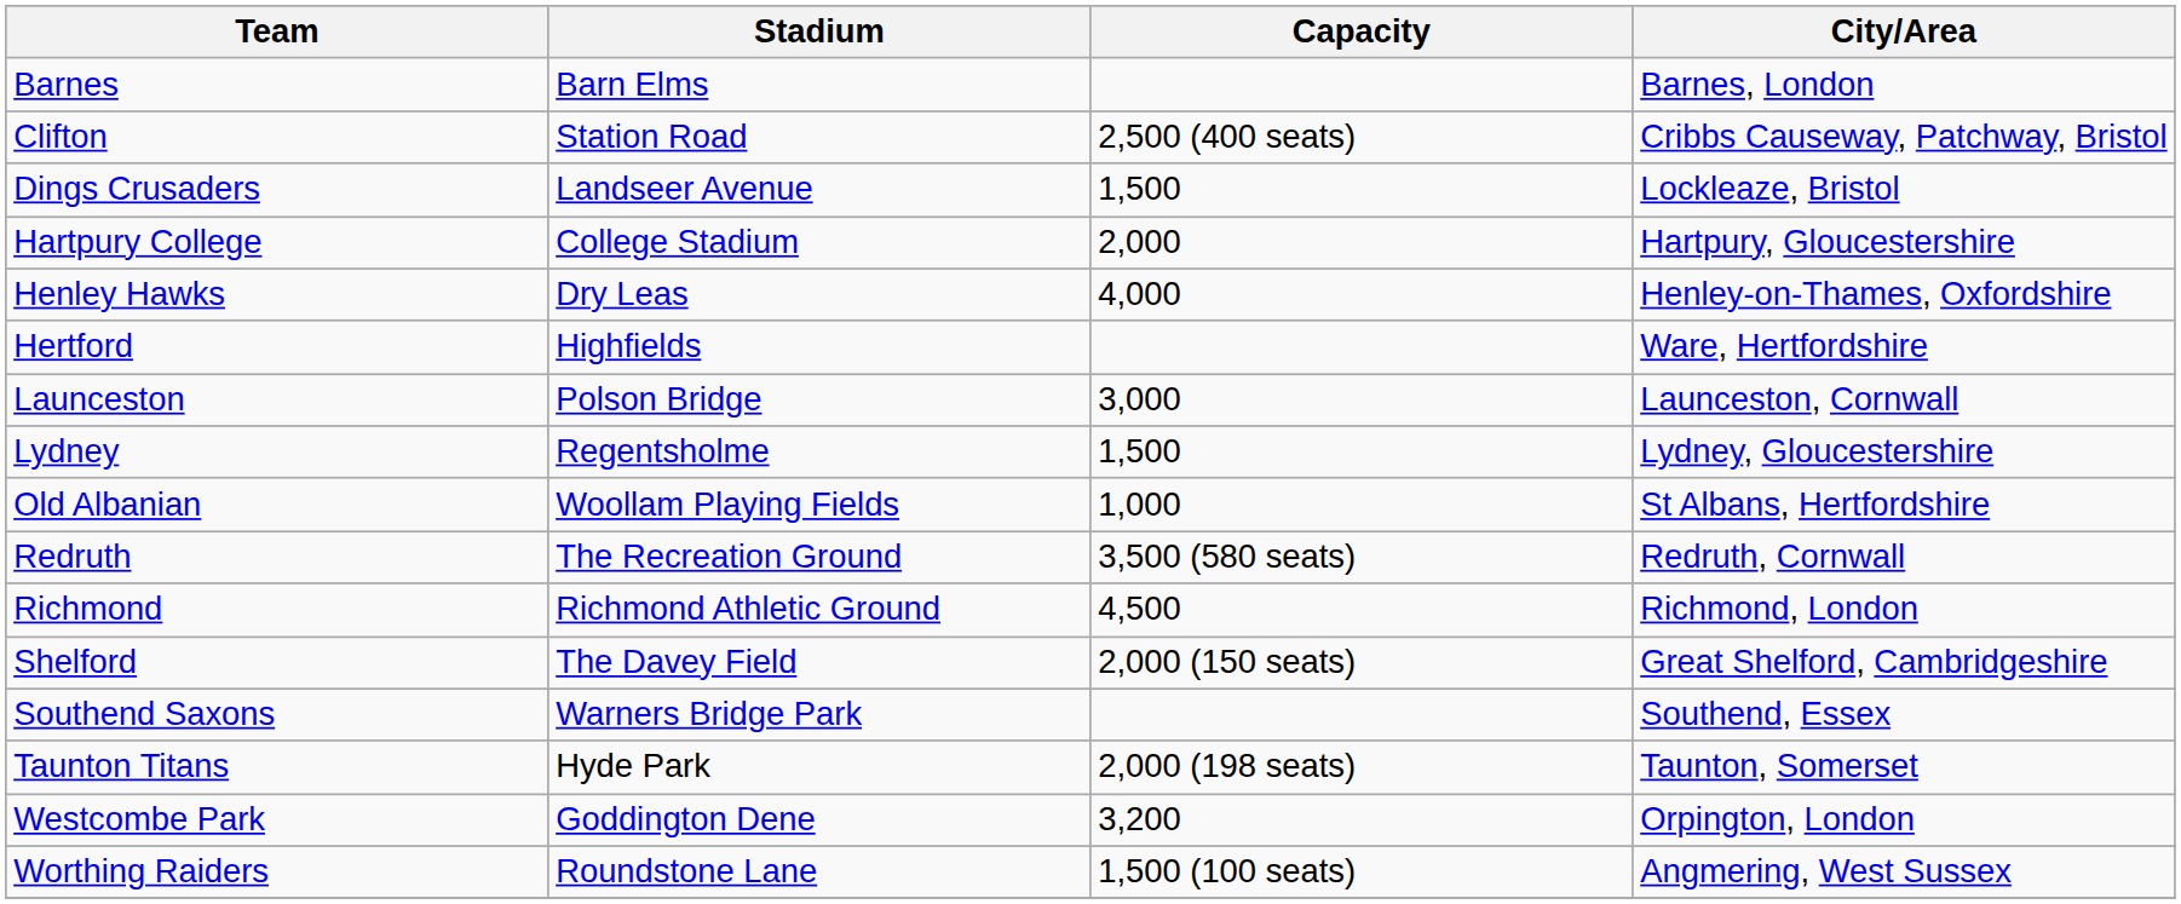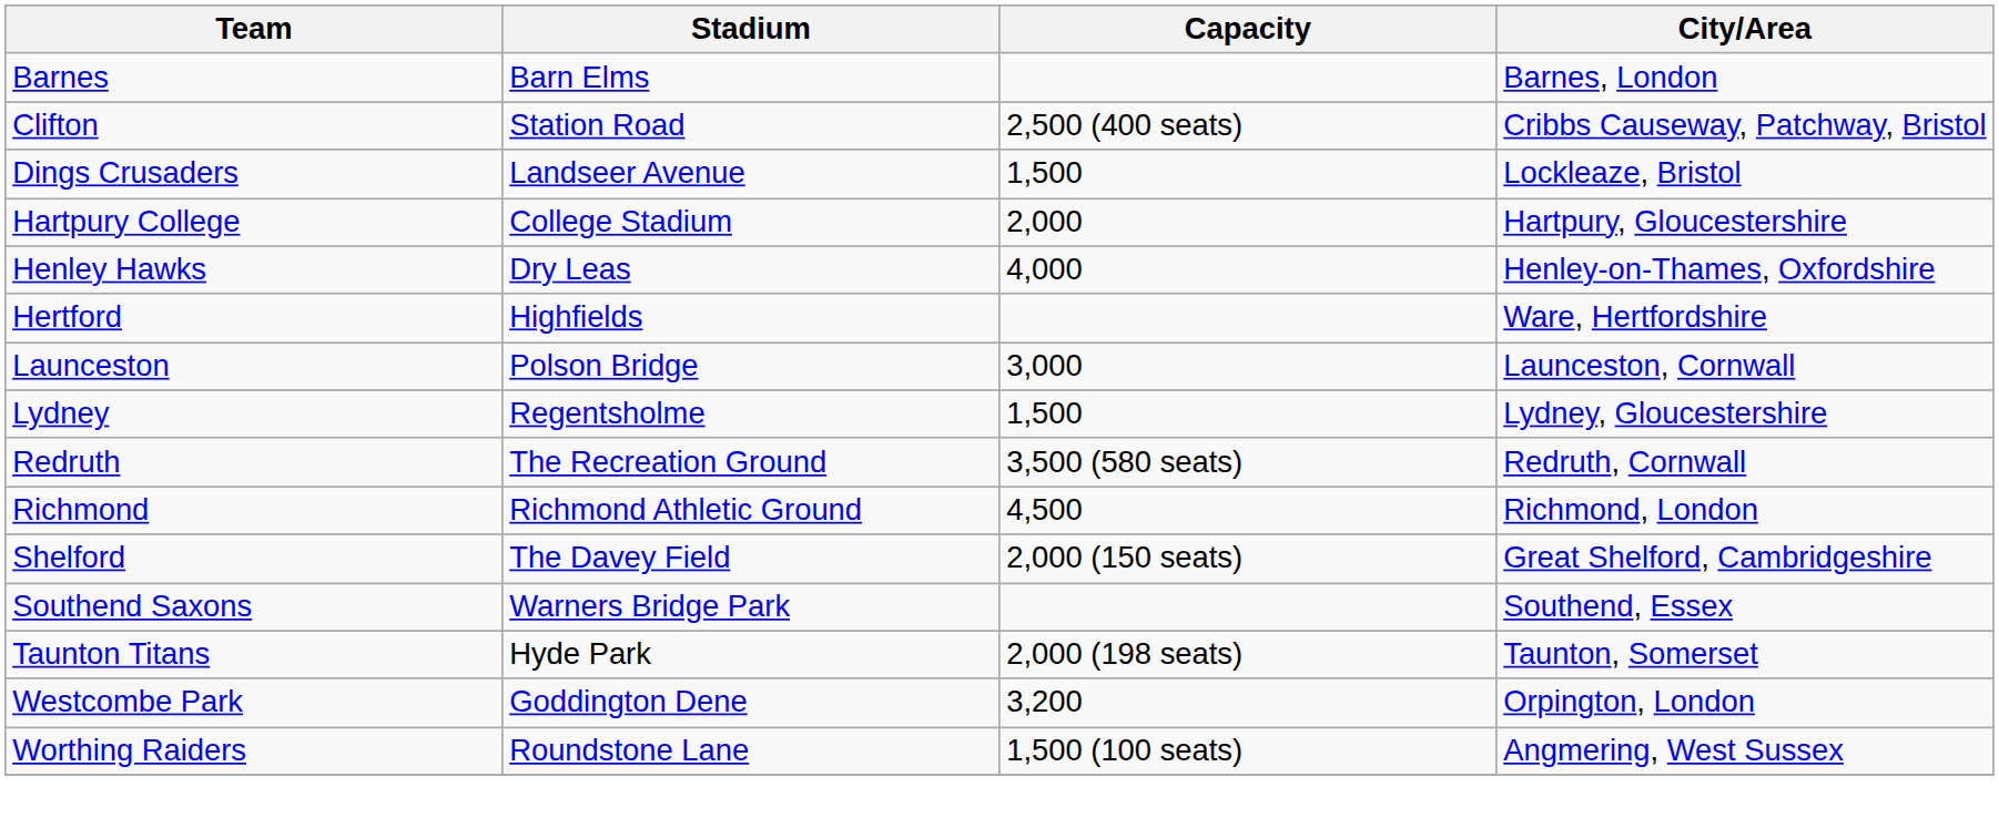 <table class="wikitable sortable">
 <tr>
 <th width=25%>Team</th>
 <th width=25%>Stadium</th>
 <th width=25%>Capacity</th>
 <th width=25%>City/Area</th>
 </tr>
 <tr>
 <td><a href='#'>Barnes</a></td>
 <td><a href='#'>Barn Elms</a></td>
 <td></td>
 <td><a href='#'>Barnes</a>, <a href='#'>London</a></td>
 </tr>
 <tr>
 <td><a href='#'>Clifton</a></td>
 <td><a href='#'>Station Road</a></td>
 <td>2,500 (400 seats)</td>
 <td><a href='#'>Cribbs Causeway</a>, <a href='#'>Patchway</a>, <a href='#'>Bristol</a></td>
 </tr>
 <tr>
 <td><a href='#'>Dings Crusaders</a></td>
 <td><a href='#'>Landseer Avenue</a></td>
 <td>1,500</td>
 <td><a href='#'>Lockleaze</a>, <a href='#'>Bristol</a></td>
 </tr>
 <tr>
 <td><a href='#'>Hartpury College</a></td>
 <td><a href='#'>College Stadium</a></td>
 <td>2,000</td>
 <td><a href='#'>Hartpury</a>, <a href='#'>Gloucestershire</a></td>
 </tr>
 <tr>
 <td><a href='#'>Henley Hawks</a></td>
 <td><a href='#'>Dry Leas</a></td>
 <td>4,000</td>
 <td><a href='#'>Henley-on-Thames</a>, <a href='#'>Oxfordshire</a></td>
 </tr>
 <tr>
 <td><a href='#'>Hertford</a></td>
 <td><a href='#'>Highfields</a></td>
 <td></td>
 <td><a href='#'>Ware</a>, <a href='#'>Hertfordshire</a></td>
 </tr>
 <tr>
 <td><a href='#'>Launceston</a></td>
 <td><a href='#'>Polson Bridge</a></td>
 <td>3,000</td>
 <td><a href='#'>Launceston</a>, <a href='#'>Cornwall</a></td>
 </tr>
 <tr>
 <td><a href='#'>Lydney</a></td>
 <td><a href='#'>Regentsholme</a></td>
 <td>1,500</td>
 <td><a href='#'>Lydney</a>, <a href='#'>Gloucestershire</a></td>
 </tr>
 <tr>
-<td><a href='#'>Old Albanian</a></td>
-<td><a href='#'>Woollam Playing Fields</a></td>
-<td>1,000</td>
-<td><a href='#'>St Albans</a>, <a href='#'>Hertfordshire</a></td>
-</tr>
-<tr>
 <td><a href='#'>Redruth</a></td>
 <td><a href='#'>The Recreation Ground</a></td>
 <td>3,500 (580 seats)</td>
 <td><a href='#'>Redruth</a>, <a href='#'>Cornwall</a></td>
 </tr>
 <tr>
 <td><a href='#'>Richmond</a></td>
 <td><a href='#'>Richmond Athletic Ground</a></td>
 <td>4,500</td>
 <td><a href='#'>Richmond</a>, <a href='#'>London</a></td>
 </tr>
 <tr>
 <td><a href='#'>Shelford</a></td>
 <td><a href='#'>The Davey Field</a></td>
 <td>2,000 (150 seats)</td>
 <td><a href='#'>Great Shelford</a>, <a href='#'>Cambridgeshire</a></td>
 </tr>
 <tr>
 <td><a href='#'>Southend Saxons</a></td>
 <td><a href='#'>Warners Bridge Park</a></td>
 <td></td>
 <td><a href='#'>Southend</a>, <a href='#'>Essex</a></td>
 </tr>
 <tr>
 <td><a href='#'>Taunton Titans</a></td>
 <td>Hyde Park</td>
 <td>2,000 (198 seats)</td>
 <td><a href='#'>Taunton</a>, <a href='#'>Somerset</a></td>
 </tr>
 <tr>
 <td><a href='#'>Westcombe Park</a></td>
 <td><a href='#'>Goddington Dene</a></td>
 <td>3,200</td>
 <td><a href='#'>Orpington</a>, <a href='#'>London</a></td>
 </tr>
 <tr>
 <td><a href='#'>Worthing Raiders</a></td>
 <td><a href='#'>Roundstone Lane</a></td>
 <td>1,500 (100 seats)</td>
 <td><a href='#'>Angmering</a>, <a href='#'>West Sussex</a></td>
 </tr>
 <tr>
 </tr>
 </table>
